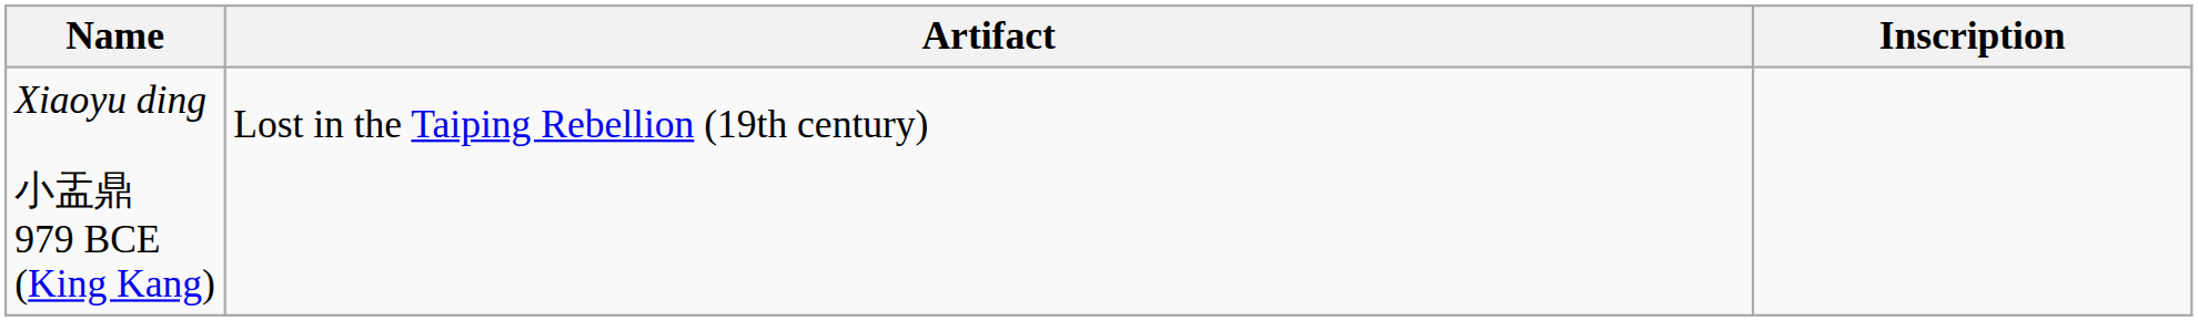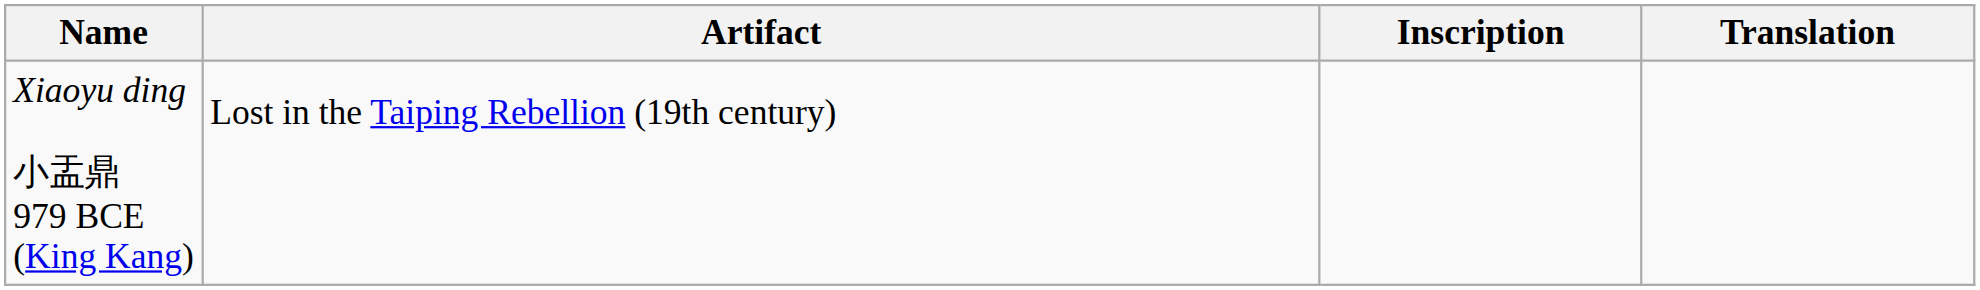 <table class = "wikitable center">
 <tr>
 <th scope = "col" width = "10%">Name</th>
 <th scope = "col">Artifact</th>
 <th scope = "col">Inscription</th>
+<th scope = "col">Translation</th>
 </tr>
 <tr>
 <td><em>Xiaoyu ding</em><br><br>小盂鼎<br>979 BCE<br>(<a href='#'>King Kang</a>)</td>
 <td>Lost in the <a href='#'>Taiping Rebellion</a> (19th century)<br><br><br><br></td>
 <td></td>
+<td></td>
 </tr>
 </table>
